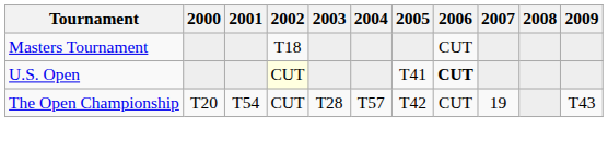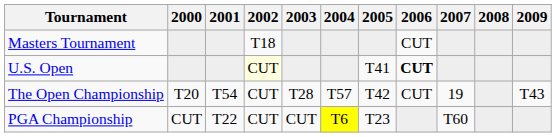 <table class="wikitable" style="font-size:95%;text-align:center;">
 <tr>
 <th>Tournament</th>
 <th>2000</th>
 <th>2001</th>
 <th>2002</th>
 <th>2003</th>
 <th>2004</th>
 <th>2005</th>
 <th>2006</th>
 <th>2007</th>
 <th>2008</th>
 <th>2009</th>
 </tr>
 <tr>
 <td align=left><a href='#'>Masters Tournament</a></td>
 <td style="background:#eeeeee;"></td>
 <td style="background:#eeeeee;"></td>
 <td>T18</td>
 <td style="background:#eeeeee;"></td>
 <td style="background:#eeeeee;"></td>
 <td style="background:#eeeeee;"></td>
 <td>CUT</td>
 <td style="background:#eeeeee;"></td>
 <td style="background:#eeeeee;"></td>
 <td style="background:#eeeeee;"></td>
 </tr>
 <tr>
 <td align=left><a href='#'>U.S. Open</a></td>
 <td style="background:#eeeeee;"></td>
 <td style="background:#eeeeee;"></td>
 <td style="background: lightyellow;">CUT</td>
 <td style="background:#eeeeee;"></td>
 <td style="background:#eeeeee;"></td>
 <td>T41</td>
 <td><strong>CUT</strong></td>
 <td style="background:#eeeeee;"></td>
 <td style="background:#eeeeee;"></td>
 <td style="background:#eeeeee;"></td>
 </tr>
 <tr>
 <td align=left><a href='#'>The Open Championship</a></td>
 <td>T20</td>
 <td>T54</td>
 <td>CUT</td>
 <td>T28</td>
 <td>T57</td>
 <td>T42</td>
 <td>CUT</td>
 <td>19</td>
 <td style="background:#eeeeee;"></td>
 <td>T43</td>
 </tr>
+<tr>
+<td align=left><a href='#'>PGA Championship</a></td>
+<td>CUT</td>
+<td>T22</td>
+<td>CUT</td>
+<td>CUT</td>
+<td style="background:yellow;">T6</td>
+<td>T23</td>
+<td style="background:#eeeeee;"></td>
+<td>T60</td>
+<td style="background:#eeeeee;"></td>
+<td style="background:#eeeeee;"></td>
+</tr>
 </table>
